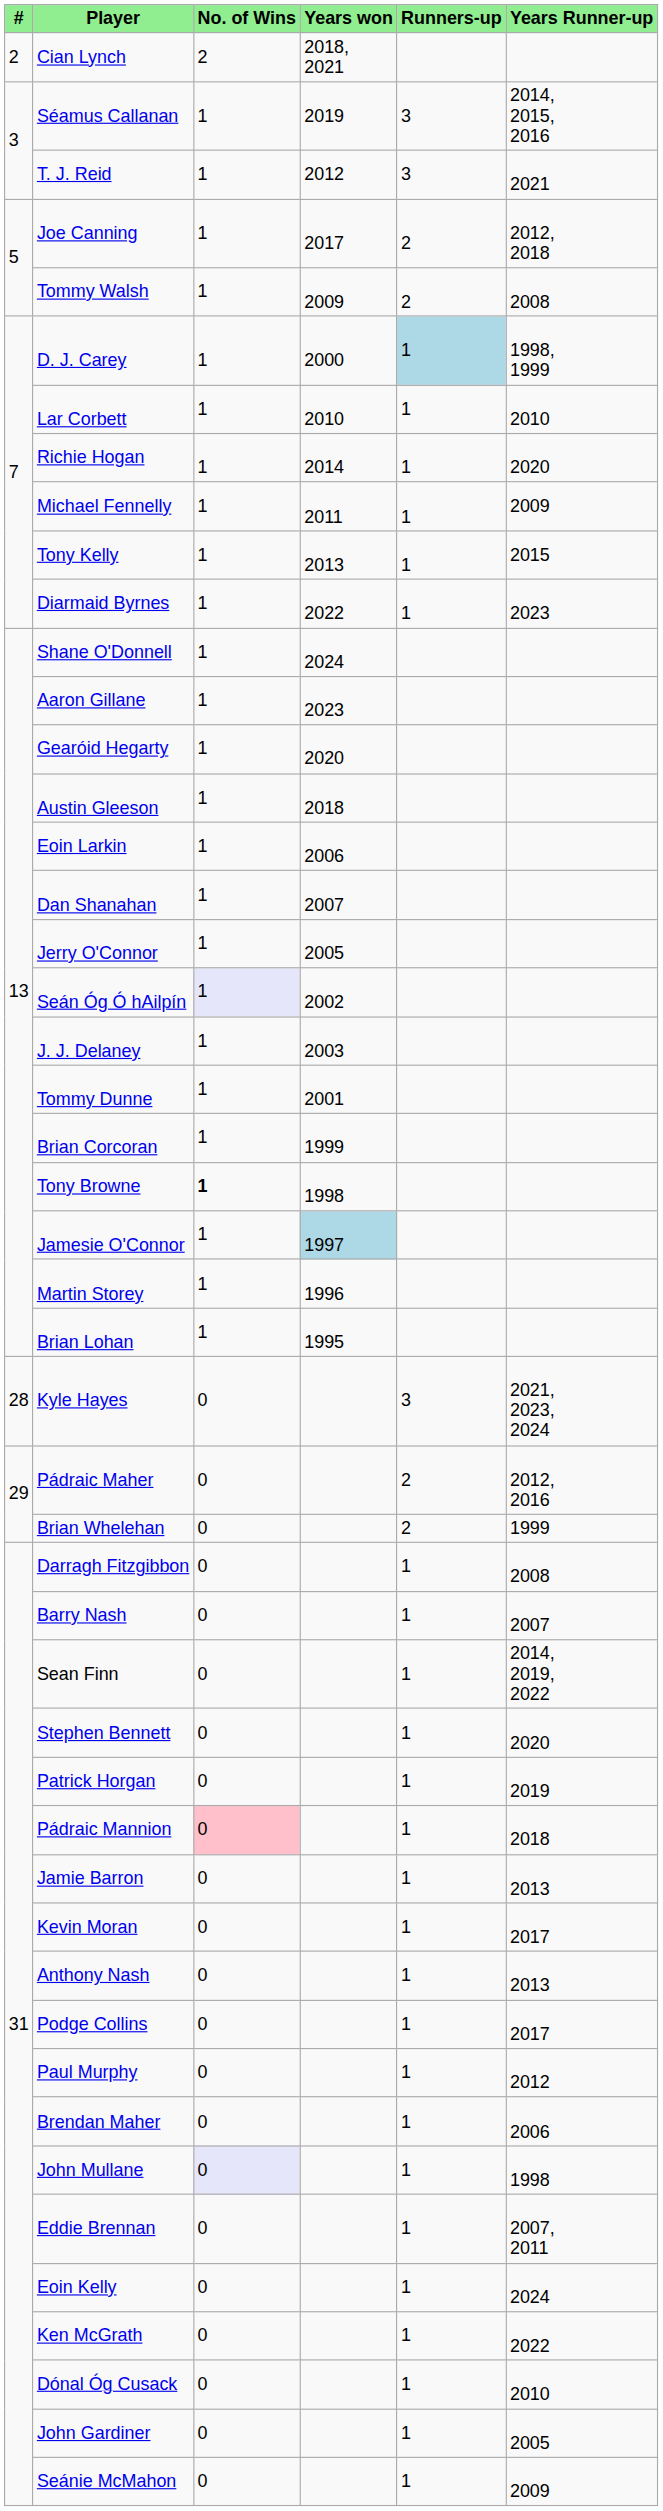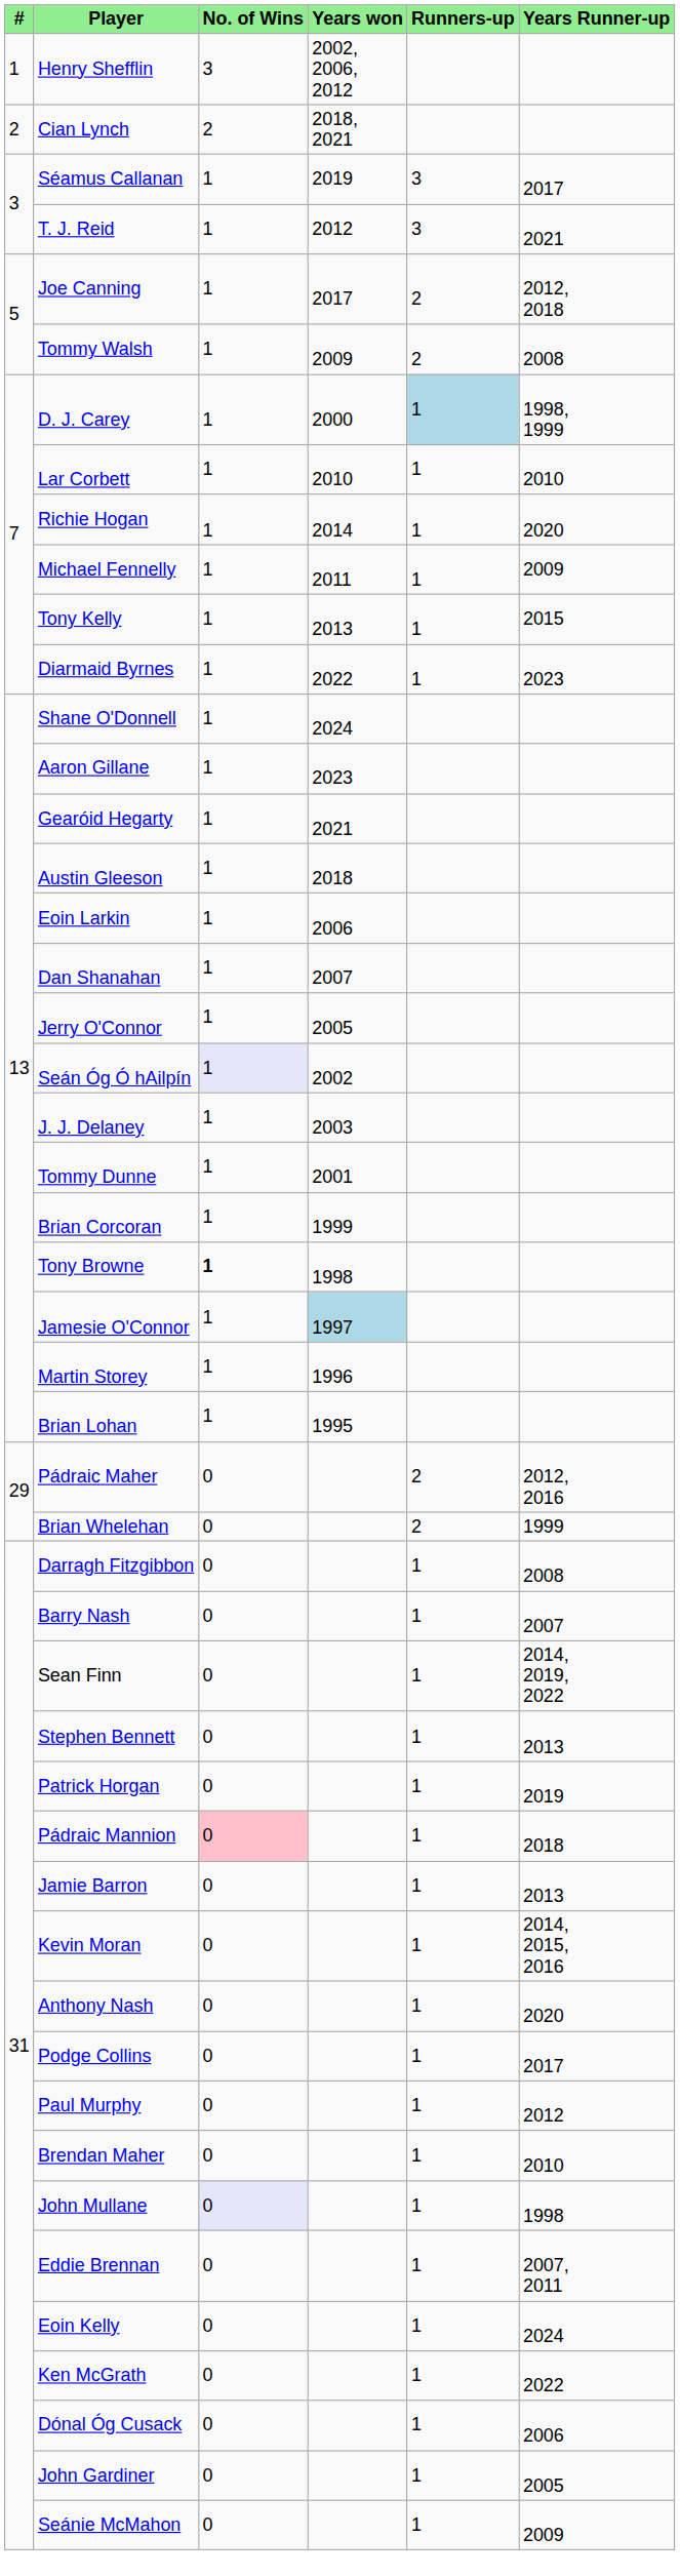 <table class="wikitable">
 <tr>
 <th style="background:lightgreen;">#</th>
 <th style="background:lightgreen;">Player</th>
 <th style="background:lightgreen;">No. of Wins</th>
 <th style="background:lightgreen;">Years won</th>
 <th style="background:lightgreen;">Runners-up</th>
 <th style="background:lightgreen;">Years Runner-up</th>
+</tr>
+<tr>
+<td>1</td>
+<td><a href='#'>Henry Shefflin</a></td>
+<td>3</td>
+<td>2002,<br>2006,<br>2012</td>
+<td></td>
+<td></td>
 </tr>
 <tr>
 <td>2</td>
 <td><a href='#'>Cian Lynch</a></td>
 <td>2</td>
 <td>2018,<br>2021</td>
 <td></td>
 <td></td>
 </tr>
 <tr>
 <td rowspan="2">3</td>
 <td><a href='#'>Séamus Callanan</a></td>
 <td>1</td>
 <td>2019</td>
 <td>3</td>
-<td>2014,<br>2015,<br>2016</td>
+<td><br>2017</td>
 </tr>
 <tr>
 <td><a href='#'>T. J. Reid</a></td>
 <td>1</td>
 <td>2012</td>
 <td>3</td>
 <td><br>2021</td>
 </tr>
 <tr>
 <td rowspan="2">5</td>
 <td><a href='#'>Joe Canning</a></td>
 <td>1</td>
 <td><br>2017</td>
 <td><br>2</td>
 <td><br>2012,<br>2018</td>
 </tr>
 <tr>
 <td><a href='#'>Tommy Walsh</a></td>
 <td>1</td>
 <td><br>2009</td>
 <td><br>2</td>
 <td><br>2008</td>
 </tr>
 <tr>
 <td rowspan="6">7</td>
 <td><br><a href='#'>D. J. Carey</a></td>
 <td 1><br>1</td>
 <td><br>2000</td>
 <td style="background: lightblue;">1</td>
 <td><br>1998,<br>1999</td>
 </tr>
 <tr>
 <td><br><a href='#'>Lar Corbett</a></td>
 <td>1</td>
 <td 2012><br>2010</td>
 <td>1</td>
 <td><br>2010</td>
 </tr>
 <tr>
 <td><a href='#'>Richie Hogan</a></td>
 <td><br>1</td>
 <td><br>2014</td>
 <td><br>1</td>
 <td><br>2020</td>
 </tr>
 <tr>
 <td><a href='#'>Michael Fennelly</a></td>
 <td>1</td>
 <td><br>2011</td>
 <td><br>1</td>
 <td>2009</td>
 </tr>
 <tr>
 <td><a href='#'>Tony Kelly</a></td>
 <td>1</td>
 <td><br>2013</td>
 <td><br>1</td>
 <td>2015</td>
 </tr>
 <tr>
 <td><a href='#'>Diarmaid Byrnes</a></td>
 <td>1</td>
 <td><br>2022</td>
 <td><br>1</td>
 <td><br>2023</td>
 </tr>
 <tr>
 <td rowspan="15">13</td>
 <td><a href='#'>Shane O'Donnell</a></td>
 <td>1</td>
 <td><br>2024</td>
 <td></td>
 <td></td>
 </tr>
 <tr>
 <td><a href='#'>Aaron Gillane</a></td>
 <td>1</td>
 <td><br>2023</td>
 <td></td>
 <td></td>
 </tr>
 <tr>
 <td><a href='#'>Gearóid Hegarty</a></td>
 <td>1</td>
-<td><br>2020</td>
+<td><br>2021</td>
 <td></td>
 <td></td>
 </tr>
 <tr>
 <td><br><a href='#'>Austin Gleeson</a></td>
 <td>1</td>
 <td><br>2018</td>
 <td></td>
 <td></td>
 </tr>
 <tr>
 <td><a href='#'>Eoin Larkin</a></td>
 <td>1</td>
 <td><br>2006</td>
 <td></td>
 <td></td>
 </tr>
 <tr>
 <td><br><a href='#'>Dan Shanahan</a></td>
 <td>1</td>
 <td><br>2007</td>
 <td></td>
 <td></td>
 </tr>
 <tr>
 <td><br><a href='#'>Jerry O'Connor</a></td>
 <td>1</td>
 <td><br>2005</td>
 <td></td>
 <td></td>
 </tr>
 <tr>
 <td><br><a href='#'>Seán Óg Ó hAilpín</a></td>
 <td style="background: lavender;">1</td>
 <td><br>2002</td>
 <td></td>
 <td></td>
 </tr>
 <tr>
 <td><br><a href='#'>J. J. Delaney</a></td>
 <td>1</td>
 <td><br>2003</td>
 <td></td>
 <td></td>
 </tr>
 <tr>
 <td><br><a href='#'>Tommy Dunne</a></td>
 <td>1</td>
 <td><br>2001</td>
 <td></td>
 <td></td>
 </tr>
 <tr>
 <td><br><a href='#'>Brian Corcoran</a></td>
 <td>1</td>
 <td><br>1999</td>
 <td></td>
 <td></td>
 </tr>
 <tr>
 <td><a href='#'>Tony Browne</a></td>
 <td><strong>1</strong></td>
 <td><br>1998</td>
 <td></td>
 <td></td>
 </tr>
 <tr>
 <td><br><a href='#'>Jamesie O'Connor</a></td>
 <td>1</td>
 <td style="background: lightblue;"><br>1997</td>
 <td></td>
 <td></td>
 </tr>
 <tr>
 <td><br><a href='#'>Martin Storey</a></td>
 <td>1</td>
 <td><br>1996</td>
 <td></td>
 <td></td>
 </tr>
 <tr>
 <td><br><a href='#'>Brian Lohan</a></td>
 <td>1</td>
 <td><br>1995</td>
 <td></td>
 <td></td>
 </tr>
 <tr>
-<td>28</td>
-<td><a href='#'>Kyle Hayes</a></td>
-<td>0</td>
-<td></td>
-<td>3</td>
-<td><br>2021,<br>2023,<br>2024</td>
-</tr>
-<tr>
 <td rowspan="2">29</td>
 <td><a href='#'>Pádraic Maher</a></td>
 <td>0</td>
 <td></td>
 <td>2</td>
 <td><br>2012,<br>2016</td>
 </tr>
 <tr>
 <td><a href='#'>Brian Whelehan</a></td>
 <td>0</td>
 <td></td>
 <td>2</td>
 <td>1999</td>
 </tr>
 <tr>
 <td rowspan="20">31</td>
 <td><a href='#'>Darragh Fitzgibbon</a></td>
 <td>0</td>
 <td></td>
 <td>1</td>
 <td><br>2008</td>
 </tr>
 <tr>
 <td><a href='#'>Barry Nash</a></td>
 <td>0</td>
 <td></td>
 <td>1</td>
 <td><br>2007</td>
 </tr>
 <tr>
 <td>Sean Finn</td>
 <td>0</td>
 <td></td>
 <td>1</td>
 <td>2014,<br>2019,<br>2022</td>
 </tr>
 <tr>
 <td><a href='#'>Stephen Bennett</a></td>
 <td>0</td>
 <td></td>
 <td>1</td>
-<td><br>2020</td>
+<td><br>2013</td>
 </tr>
 <tr>
 <td><a href='#'>Patrick Horgan</a></td>
 <td>0</td>
 <td></td>
 <td>1</td>
 <td><br>2019</td>
 </tr>
 <tr>
 <td><a href='#'>Pádraic Mannion</a></td>
 <td style="background: pink;">0</td>
 <td></td>
 <td>1</td>
 <td><br>2018</td>
 </tr>
 <tr>
 <td><a href='#'>Jamie Barron</a></td>
 <td>0</td>
 <td></td>
 <td>1</td>
 <td><br>2013</td>
 </tr>
 <tr>
 <td><a href='#'>Kevin Moran</a></td>
 <td>0</td>
 <td></td>
 <td>1</td>
-<td><br>2017</td>
+<td>2014,<br>2015,<br>2016</td>
 </tr>
 <tr>
 <td><a href='#'>Anthony Nash</a></td>
 <td>0</td>
 <td></td>
 <td>1</td>
-<td><br>2013</td>
+<td><br>2020</td>
 </tr>
 <tr>
 <td><a href='#'>Podge Collins</a></td>
 <td>0</td>
 <td></td>
 <td>1</td>
 <td><br>2017</td>
 </tr>
 <tr>
 <td><a href='#'>Paul Murphy</a></td>
 <td>0</td>
 <td></td>
 <td>1</td>
 <td><br>2012</td>
 </tr>
 <tr>
 <td><a href='#'>Brendan Maher</a></td>
 <td>0</td>
 <td></td>
 <td>1</td>
-<td><br>2006</td>
+<td><br>2010</td>
 </tr>
 <tr>
 <td><a href='#'>John Mullane</a></td>
 <td style="background: lavender;">0</td>
 <td></td>
 <td>1</td>
 <td><br>1998</td>
 </tr>
 <tr>
 <td><a href='#'>Eddie Brennan</a></td>
 <td>0</td>
 <td></td>
 <td>1</td>
 <td><br>2007,<br>2011</td>
 </tr>
 <tr>
 <td><a href='#'>Eoin Kelly</a></td>
 <td>0</td>
 <td></td>
 <td>1</td>
 <td><br>2024</td>
 </tr>
 <tr>
 <td><a href='#'>Ken McGrath</a></td>
 <td>0</td>
 <td></td>
 <td>1</td>
 <td><br>2022</td>
 </tr>
 <tr>
 <td><a href='#'>Dónal Óg Cusack</a></td>
 <td>0</td>
 <td></td>
 <td>1</td>
-<td><br>2010</td>
+<td><br>2006</td>
 </tr>
 <tr>
 <td><a href='#'>John Gardiner</a></td>
 <td>0</td>
 <td></td>
 <td>1</td>
 <td><br>2005</td>
 </tr>
 <tr>
 <td><a href='#'>Seánie McMahon</a></td>
 <td>0</td>
 <td></td>
 <td>1</td>
 <td><br>2009</td>
 </tr>
 </table>
